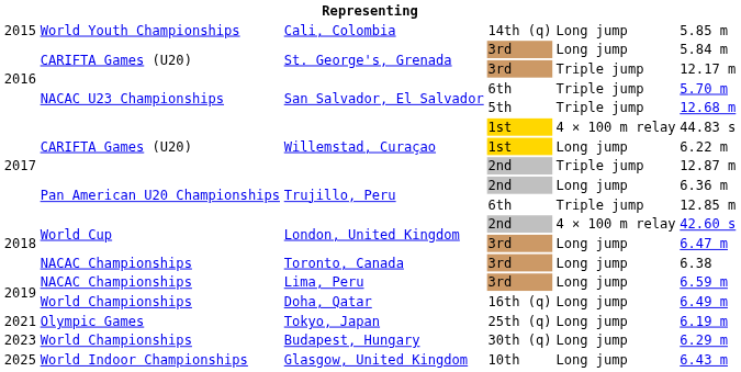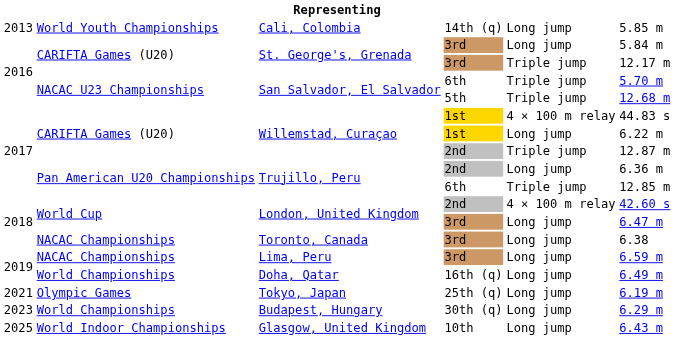 <table>
 <tr>
 <th colspan="6">Representing </th>
 </tr>
 <tr>
-<td>2015</td>
+<td>2013</td>
 <td><a href='#'>World Youth Championships</a></td>
 <td><a href='#'>Cali, Colombia</a></td>
 <td>14th (q)</td>
 <td>Long jump</td>
 <td>5.85 m</td>
 </tr>
 <tr>
 <td rowspan=4>2016</td>
 <td rowspan=2><a href='#'>CARIFTA Games</a> (U20)</td>
 <td rowspan=2><a href='#'>St. George's, Grenada</a></td>
 <td bgcolor=cc9966>3rd</td>
 <td>Long jump</td>
 <td>5.84 m</td>
 </tr>
 <tr>
 <td bgcolor=cc9966>3rd</td>
 <td>Triple jump</td>
 <td>12.17 m</td>
 </tr>
 <tr>
 <td rowspan=2><a href='#'>NACAC U23 Championships</a></td>
 <td rowspan=2><a href='#'>San Salvador, El Salvador</a></td>
 <td>6th</td>
 <td>Triple jump</td>
 <td><a href='#'>5.70 m</a></td>
 </tr>
 <tr>
 <td>5th</td>
 <td>Triple jump</td>
 <td><a href='#'>12.68 m</a></td>
 </tr>
 <tr>
 <td rowspan=5>2017</td>
 <td rowspan=3><a href='#'>CARIFTA Games</a> (U20)</td>
 <td rowspan=3><a href='#'>Willemstad, Curaçao</a></td>
 <td bgcolor=gold>1st</td>
 <td>4 × 100 m relay</td>
 <td>44.83 s</td>
 </tr>
 <tr>
 <td bgcolor=gold>1st</td>
 <td>Long jump</td>
 <td>6.22 m</td>
 </tr>
 <tr>
 <td bgcolor=silver>2nd</td>
 <td>Triple jump</td>
 <td>12.87 m</td>
 </tr>
 <tr>
 <td rowspan=2><a href='#'>Pan American U20 Championships</a></td>
 <td rowspan=2><a href='#'>Trujillo, Peru</a></td>
 <td bgcolor=silver>2nd</td>
 <td>Long jump</td>
 <td>6.36 m</td>
 </tr>
 <tr>
 <td>6th</td>
 <td>Triple jump</td>
 <td>12.85 m</td>
 </tr>
 <tr>
 <td rowspan=3>2018</td>
 <td rowspan=2><a href='#'>World Cup</a></td>
 <td rowspan=2><a href='#'>London, United Kingdom</a></td>
 <td bgcolor=silver>2nd</td>
 <td>4 × 100 m relay</td>
 <td><a href='#'>42.60 s</a></td>
 </tr>
 <tr>
 <td bgcolor=cc9966>3rd</td>
 <td>Long jump</td>
 <td><a href='#'>6.47 m</a></td>
 </tr>
 <tr>
 <td rowspan=1><a href='#'>NACAC Championships</a></td>
 <td rowspan=1><a href='#'>Toronto, Canada</a></td>
 <td bgcolor=cc9966>3rd</td>
 <td>Long jump</td>
 <td>6.38</td>
 </tr>
 <tr>
 <td rowspan=2>2019</td>
 <td rowspan=1><a href='#'>NACAC Championships</a></td>
 <td><a href='#'>Lima, Peru</a></td>
 <td bgcolor=cc9966>3rd</td>
 <td>Long jump</td>
 <td><a href='#'>6.59 m</a></td>
 </tr>
 <tr>
 <td><a href='#'>World Championships</a></td>
 <td><a href='#'>Doha, Qatar</a></td>
 <td>16th (q)</td>
 <td>Long jump</td>
 <td><a href='#'>6.49 m</a></td>
 </tr>
 <tr>
 <td>2021</td>
 <td><a href='#'>Olympic Games</a></td>
 <td><a href='#'>Tokyo, Japan</a></td>
 <td>25th (q)</td>
 <td>Long jump</td>
 <td><a href='#'>6.19 m</a></td>
 </tr>
 <tr>
 <td>2023</td>
 <td><a href='#'>World Championships</a></td>
 <td><a href='#'>Budapest, Hungary</a></td>
 <td>30th (q)</td>
 <td>Long jump</td>
 <td><a href='#'>6.29 m</a></td>
 </tr>
 <tr>
 <td>2025</td>
 <td><a href='#'>World Indoor Championships</a></td>
 <td><a href='#'>Glasgow, United Kingdom</a></td>
 <td>10th</td>
 <td>Long jump</td>
 <td><a href='#'>6.43 m</a></td>
 </tr>
 </table>
